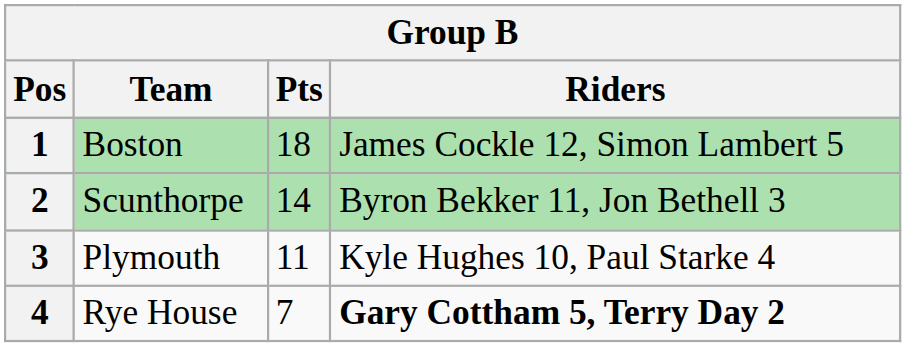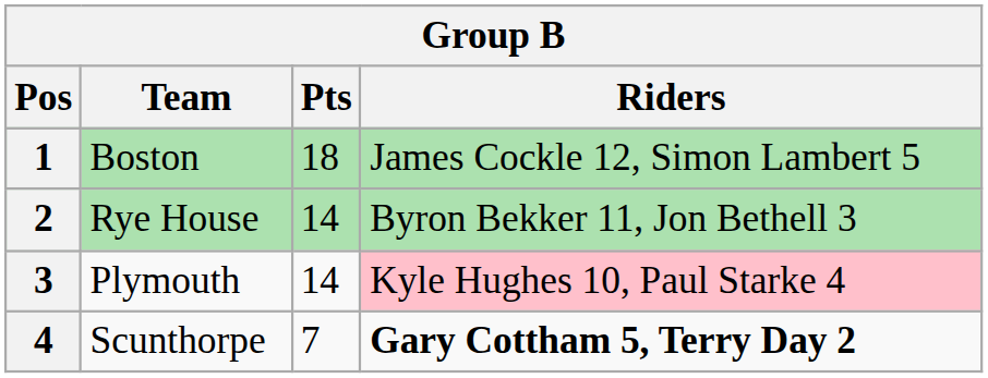 <table class="wikitable">
 <tr>
 <th colspan="4">Group B</th>
 </tr>
 <tr>
 <th width=20>Pos</th>
 <th width=80>Team</th>
 <th width=20>Pts</th>
 <th width=250>Riders</th>
 </tr>
 <tr style="background:#ACE1AF;">
 <th>1</th>
 <td>Boston</td>
 <td>18</td>
 <td>James Cockle 12, Simon Lambert 5</td>
 </tr>
 <tr style="background:#ACE1AF;">
 <th>2</th>
-<td>Scunthorpe</td>
+<td>Rye House</td>
 <td>14</td>
 <td>Byron Bekker 11, Jon Bethell 3</td>
 </tr>
 <tr>
 <th>3</th>
 <td>Plymouth</td>
-<td>11</td>
-<td>Kyle Hughes 10,  Paul Starke 4</td>
+<td>14</td>
+<td style="background: pink;">Kyle Hughes 10,  Paul Starke 4</td>
 </tr>
 <tr>
 <th>4</th>
-<td>Rye House</td>
+<td>Scunthorpe</td>
 <td>7</td>
 <td><strong>Gary Cottham 5, Terry Day 2</strong></td>
 </tr>
 </table>
